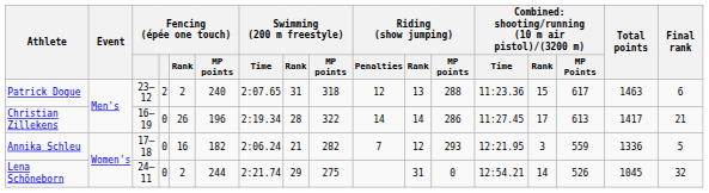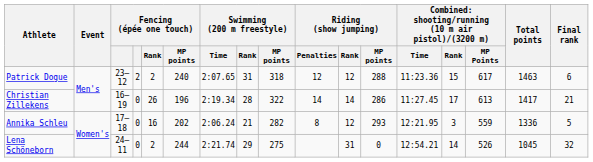 <table class="wikitable" style="font-size:90%">
 <tr>
 <th rowspan="2">Athlete</th>
 <th rowspan="2">Event</th>
 <th colspan=4>Fencing<br><span>(épée one touch)</span></th>
 <th colspan=3>Swimming<br><span>(200 m freestyle)</span></th>
 <th colspan=3>Riding<br><span>(show jumping)</span></th>
 <th colspan=3>Combined: shooting/running<br><span>(10 m air pistol)/(3200 m)</span></th>
 <th rowspan=2>Total points</th>
 <th rowspan=2>Final rank</th>
 </tr>
 <tr style="font-size:95%">
 <th></th>
 <th></th>
 <th>Rank</th>
 <th>MP points</th>
 <th>Time</th>
 <th>Rank</th>
 <th>MP points</th>
 <th>Penalties</th>
 <th>Rank</th>
 <th>MP points</th>
 <th>Time</th>
 <th>Rank</th>
 <th>MP Points</th>
 </tr>
 <tr align=center>
 <td align=left><a href='#'>Patrick Dogue</a></td>
 <td align=left rowspan=2><a href='#'>Men's</a></td>
 <td>23–12</td>
 <td>2</td>
 <td>2</td>
 <td>240</td>
 <td>2:07.65</td>
 <td>31</td>
 <td>318</td>
 <td>12</td>
-<td>13</td>
+<td>12</td>
 <td>288</td>
 <td>11:23.36</td>
 <td>15</td>
 <td>617</td>
 <td>1463</td>
 <td>6</td>
 </tr>
 <tr align=center>
 <td align=left><a href='#'>Christian Zillekens</a></td>
 <td>16–19</td>
 <td>0</td>
 <td>26</td>
 <td>196</td>
 <td>2:19.34</td>
 <td>28</td>
 <td>322</td>
 <td>14</td>
 <td>14</td>
 <td>286</td>
 <td>11:27.45</td>
 <td>17</td>
 <td>613</td>
 <td>1417</td>
 <td>21</td>
 </tr>
 <tr align=center>
 <td align=left><a href='#'>Annika Schleu</a></td>
 <td align=left rowspan=2><a href='#'>Women's</a></td>
 <td>17–18</td>
 <td>0</td>
 <td>16</td>
-<td>182</td>
+<td>202</td>
 <td>2:06.24</td>
 <td>21</td>
 <td>282</td>
-<td>7</td>
+<td>8</td>
 <td>12</td>
 <td>293</td>
 <td>12:21.95</td>
 <td>3</td>
 <td>559</td>
 <td>1336</td>
 <td>5</td>
 </tr>
 <tr align=center>
 <td align=left><a href='#'>Lena Schöneborn</a></td>
 <td>24–11</td>
 <td>0</td>
 <td>2</td>
 <td>244</td>
 <td>2:21.74</td>
 <td>29</td>
 <td>275</td>
 <td></td>
 <td>31</td>
 <td>0</td>
 <td>12:54.21</td>
 <td>14</td>
 <td>526</td>
 <td>1045</td>
 <td>32</td>
 </tr>
 </table>
